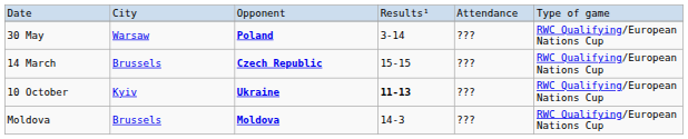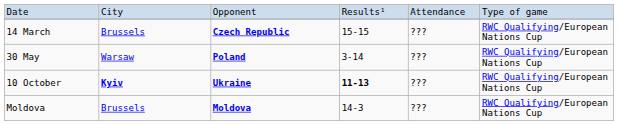 <table class="wikitable">
 <tr ---- bgcolor=#CCDDEE>
 <td width=11%>Date</td>
 <td width=13%>City</td>
 <td width=15%>Opponent</td>
 <td width=8%>Results¹</td>
 <td width=5%>Attendance</td>
 <td width=10%>Type of game</td>
 </tr>
 <tr>
 </tr>
-<tr ----bgcolor=#DDEEFF>
-<td>30 May</td>
-<td><a href='#'>Warsaw</a></td>
-<td> <strong><a href='#'>Poland</a></strong></td>
-<td>3-14</td>
-<td>???</td>
-<td><a href='#'>RWC Qualifying</a>/European Nations Cup</td>
-</tr>
 <tr -----bgcolor=#DDEEFF>
 <td>14 March</td>
 <td><a href='#'>Brussels</a></td>
 <td> <strong><a href='#'>Czech Republic</a></strong></td>
 <td>15-15</td>
 <td>???</td>
 <td><a href='#'>RWC Qualifying</a>/European Nations Cup</td>
 </tr>
 <tr ----bgcolor=#DDEEFF>
+<td>30 May</td>
+<td><a href='#'>Warsaw</a></td>
+<td> <strong><a href='#'>Poland</a></strong></td>
+<td>3-14</td>
+<td>???</td>
+<td><a href='#'>RWC Qualifying</a>/European Nations Cup</td>
+</tr>
+<tr ----bgcolor=#DDEEFF>
 <td>10 October</td>
-<td><a href='#'>Kyiv</a></td>
+<td><strong><a href='#'>Kyiv</a></strong></td>
 <td> <strong><a href='#'>Ukraine</a></strong></td>
 <td><strong>11-13</strong></td>
 <td>???</td>
 <td><a href='#'>RWC Qualifying</a>/European Nations Cup</td>
 </tr>
 <tr ----bgcolor=#DDEEFF>
 <td>Moldova</td>
 <td><a href='#'>Brussels</a></td>
 <td> <strong><a href='#'>Moldova</a></strong></td>
 <td>14-3</td>
 <td>???</td>
 <td><a href='#'>RWC Qualifying</a>/European Nations Cup</td>
 </tr>
 </table>
